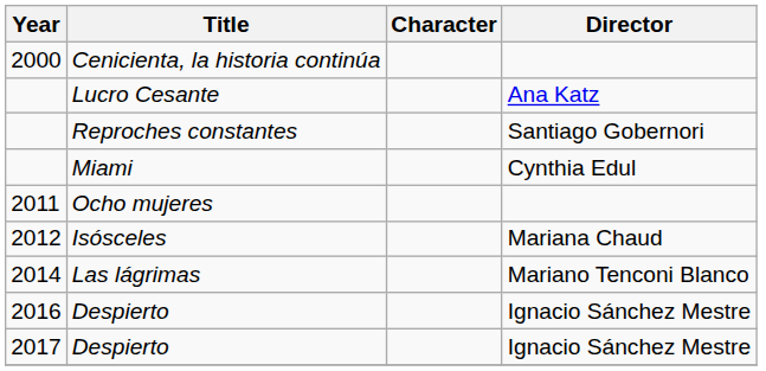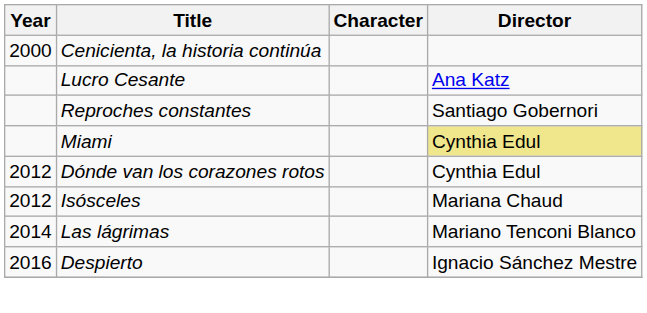 <table class="wikitable" style="font-size: 90%;">
 <tr>
 <th>Year</th>
 <th>Title</th>
 <th>Character</th>
 <th>Director</th>
 </tr>
 <tr>
 <td>2000</td>
 <td><em>Cenicienta, la historia continúa</em></td>
 <td></td>
 <td></td>
 </tr>
 <tr>
 <td></td>
 <td><em>Lucro Cesante</em></td>
 <td></td>
 <td><a href='#'>Ana Katz</a></td>
 </tr>
 <tr>
 <td></td>
 <td><em>Reproches constantes</em></td>
 <td></td>
 <td>Santiago Gobernori</td>
 </tr>
 <tr>
 <td></td>
 <td><em>Miami</em></td>
 <td></td>
-<td>Cynthia Edul</td>
+<td style="background: khaki;">Cynthia Edul</td>
 </tr>
 <tr>
-<td>2011</td>
-<td><em>Ocho mujeres</em></td>
+<td>2012</td>
+<td><em>Dónde van los corazones rotos</em></td>
 <td></td>
-<td></td>
+<td>Cynthia Edul</td>
 </tr>
 <tr>
 <td>2012</td>
 <td><em>Isósceles</em></td>
 <td></td>
 <td>Mariana Chaud</td>
 </tr>
 <tr>
 <td>2014</td>
 <td><em>Las lágrimas</em></td>
 <td></td>
 <td>Mariano Tenconi Blanco</td>
 </tr>
 <tr>
 <td>2016</td>
 <td><em>Despierto</em></td>
 <td></td>
 <td>Ignacio Sánchez Mestre</td>
 </tr>
 <tr>
-<td>2017</td>
-<td><em>Despierto</em></td>
-<td></td>
-<td>Ignacio Sánchez Mestre</td>
-</tr>
-<tr>
 </tr>
 </table>
